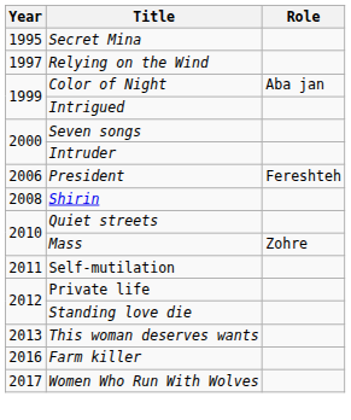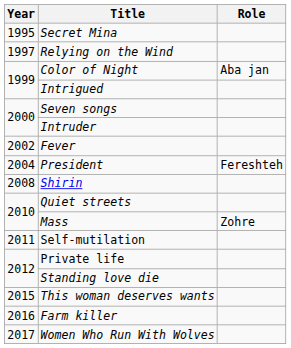 <table class="wikitable sortable">
 <tr>
 <th>Year</th>
 <th>Title</th>
 <th>Role</th>
 </tr>
 <tr>
 <td>1995</td>
 <td><em>Secret Mina</em></td>
 <td></td>
 </tr>
 <tr>
 <td>1997</td>
 <td><em>Relying on the Wind</em></td>
 <td></td>
 </tr>
 <tr>
 <td rowspan=2>1999</td>
 <td><em>Color of Night</em></td>
 <td>Aba jan</td>
 </tr>
 <tr>
 <td><em>Intrigued </em></td>
 <td></td>
 </tr>
 <tr>
 <td rowspan=2>2000</td>
 <td><em>Seven songs</em></td>
 <td></td>
 </tr>
 <tr>
 <td><em>Intruder</em></td>
 <td></td>
 </tr>
 <tr>
-<td>2006</td>
+<td>2002</td>
+<td><em>Fever</em></td>
+<td></td>
+</tr>
+<tr>
+<td>2004</td>
 <td><em>President</em></td>
 <td>Fereshteh</td>
 </tr>
 <tr>
 <td>2008</td>
 <td><em><a href='#'>Shirin</a></em></td>
 <td></td>
 </tr>
 <tr>
 <td rowspan=2>2010</td>
 <td><em>Quiet streets</em></td>
 <td></td>
 </tr>
 <tr>
 <td><em>Mass </em></td>
 <td>Zohre</td>
 </tr>
 <tr>
 <td>2011</td>
 <td>Self-mutilation</td>
 <td></td>
 </tr>
 <tr>
 <td rowspan=2>2012</td>
 <td>Private life</td>
 <td></td>
 </tr>
 <tr>
 <td><em>Standing love die</em></td>
 <td></td>
 </tr>
 <tr>
-<td>2013</td>
+<td>2015</td>
 <td><em>This woman deserves wants</em></td>
 <td></td>
 </tr>
 <tr>
 <td>2016</td>
 <td><em>Farm killer</em></td>
 <td></td>
 </tr>
 <tr>
 <td>2017</td>
 <td><em>Women Who Run With Wolves</em></td>
 <td></td>
 </tr>
 </table>
